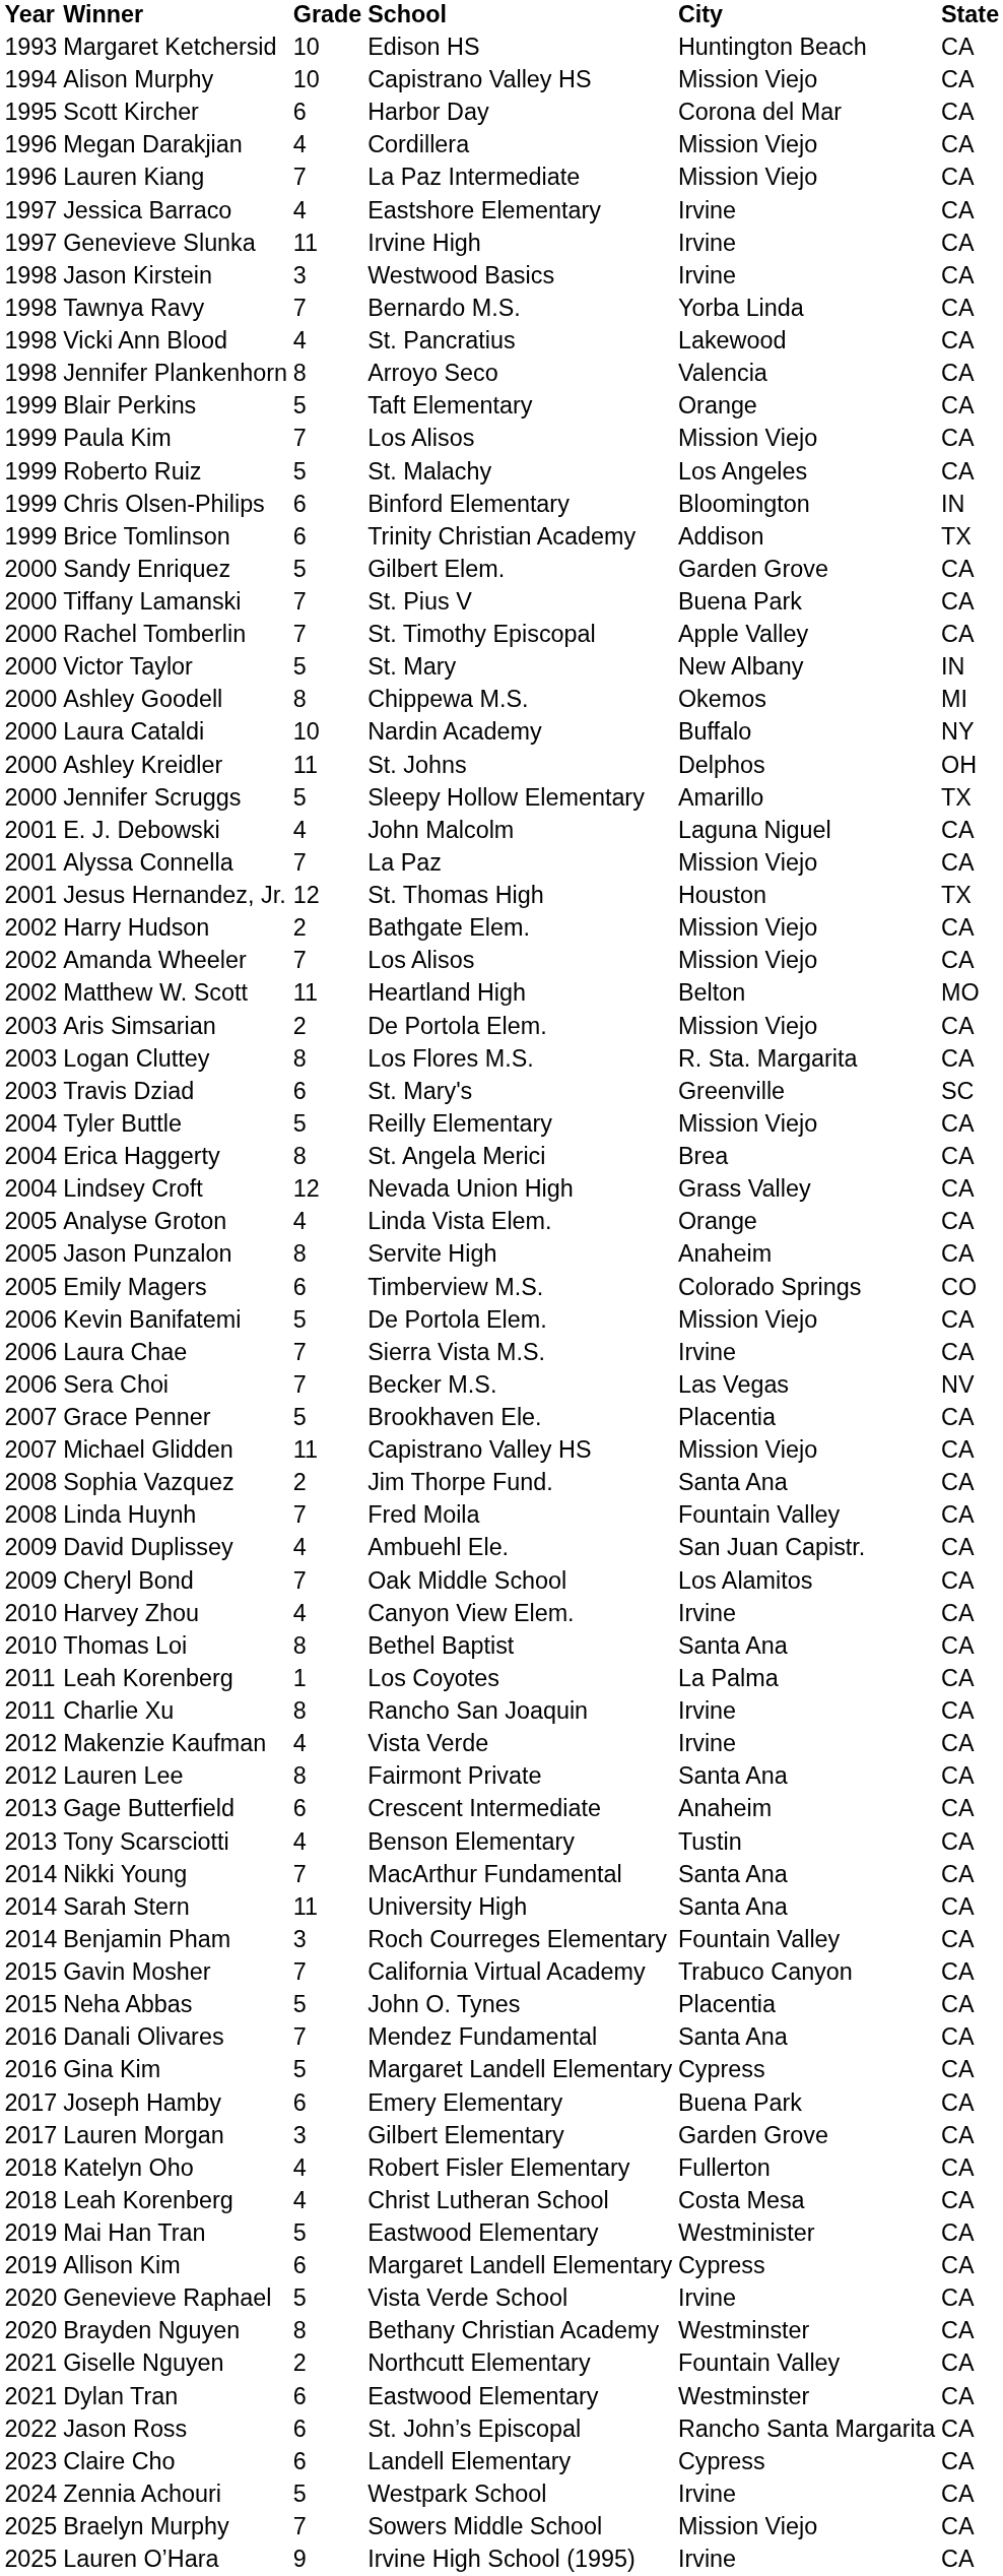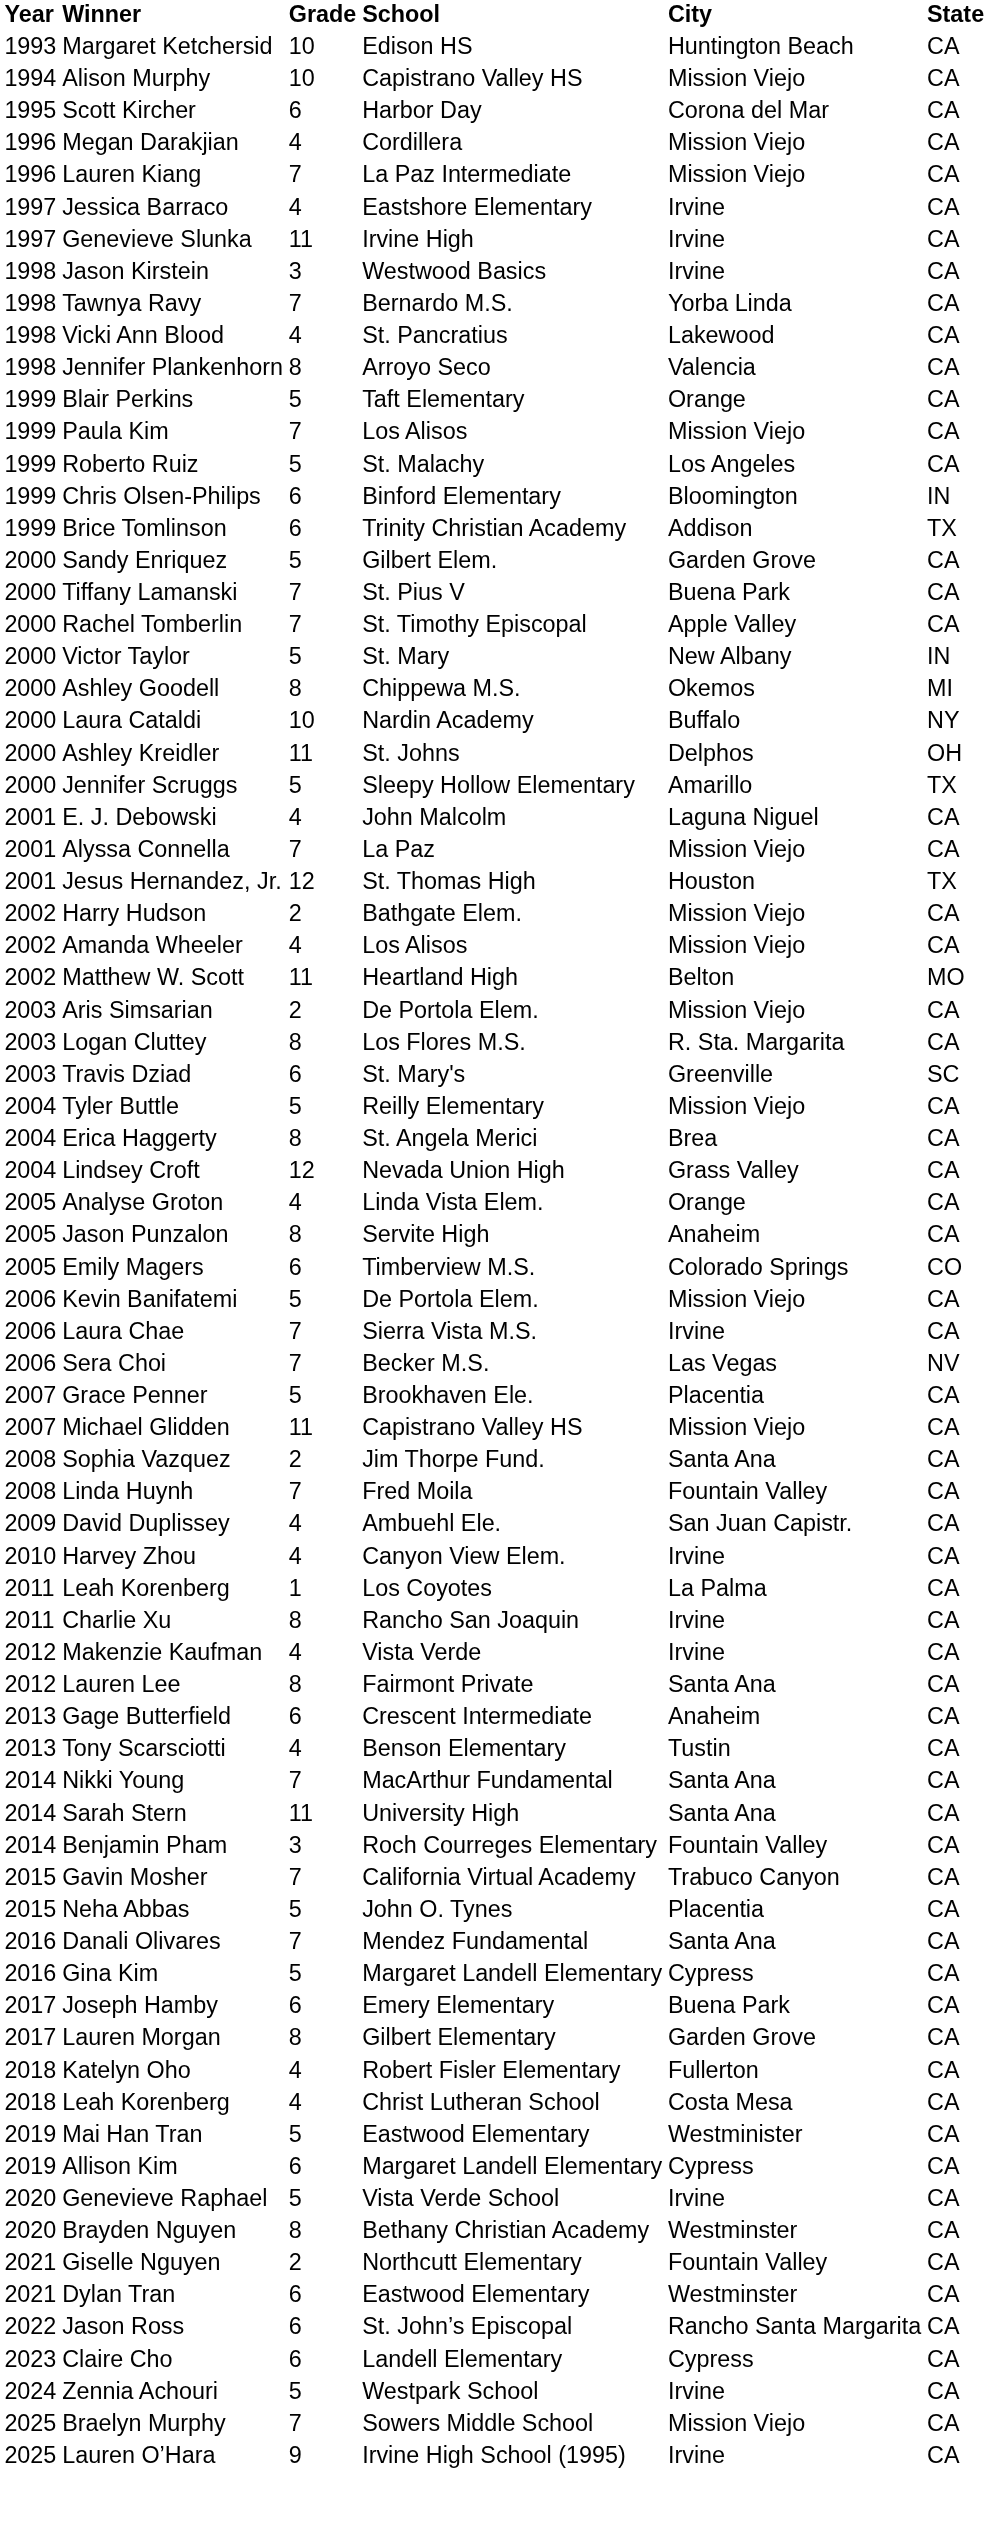 <table>
 <tr>
 <td><strong>Year</strong></td>
 <td><strong>Winner</strong></td>
 <td><strong>Grade</strong></td>
 <td><strong>School</strong></td>
 <td><strong>City</strong></td>
 <td><strong>State</strong></td>
 </tr>
 <tr>
 <td>1993</td>
 <td>Margaret Ketchersid</td>
 <td>10</td>
 <td>Edison HS</td>
 <td>Huntington Beach</td>
 <td>CA</td>
 </tr>
 <tr>
 <td>1994</td>
 <td>Alison Murphy</td>
 <td>10</td>
 <td>Capistrano Valley HS</td>
 <td>Mission Viejo</td>
 <td>CA</td>
 </tr>
 <tr>
 <td>1995</td>
 <td>Scott Kircher</td>
 <td>6</td>
 <td>Harbor Day</td>
 <td>Corona del Mar</td>
 <td>CA</td>
 </tr>
 <tr>
 <td>1996</td>
 <td>Megan Darakjian</td>
 <td>4</td>
 <td>Cordillera</td>
 <td>Mission Viejo</td>
 <td>CA</td>
 </tr>
 <tr>
 <td>1996</td>
 <td>Lauren Kiang</td>
 <td>7</td>
 <td>La Paz Intermediate</td>
 <td>Mission Viejo</td>
 <td>CA</td>
 </tr>
 <tr>
 <td>1997</td>
 <td>Jessica Barraco</td>
 <td>4</td>
 <td>Eastshore Elementary</td>
 <td>Irvine</td>
 <td>CA</td>
 </tr>
 <tr>
 <td>1997</td>
 <td>Genevieve Slunka</td>
 <td>11</td>
 <td>Irvine High</td>
 <td>Irvine</td>
 <td>CA</td>
 </tr>
 <tr>
 <td>1998</td>
 <td>Jason Kirstein</td>
 <td>3</td>
 <td>Westwood Basics</td>
 <td>Irvine</td>
 <td>CA</td>
 </tr>
 <tr>
 <td>1998</td>
 <td>Tawnya Ravy</td>
 <td>7</td>
 <td>Bernardo M.S.</td>
 <td>Yorba Linda</td>
 <td>CA</td>
 </tr>
 <tr>
 <td>1998</td>
 <td>Vicki Ann Blood</td>
 <td>4</td>
 <td>St. Pancratius</td>
 <td>Lakewood</td>
 <td>CA</td>
 </tr>
 <tr>
 <td>1998</td>
 <td>Jennifer Plankenhorn</td>
 <td>8</td>
 <td>Arroyo Seco</td>
 <td>Valencia</td>
 <td>CA</td>
 </tr>
 <tr>
 <td>1999</td>
 <td>Blair Perkins</td>
 <td>5</td>
 <td>Taft Elementary</td>
 <td>Orange</td>
 <td>CA</td>
 </tr>
 <tr>
 <td>1999</td>
 <td>Paula Kim</td>
 <td>7</td>
 <td>Los Alisos</td>
 <td>Mission Viejo</td>
 <td>CA</td>
 </tr>
 <tr>
 <td>1999</td>
 <td>Roberto Ruiz</td>
 <td>5</td>
 <td>St. Malachy</td>
 <td>Los Angeles</td>
 <td>CA</td>
 </tr>
 <tr>
 <td>1999</td>
 <td>Chris Olsen-Philips</td>
 <td>6</td>
 <td>Binford Elementary</td>
 <td>Bloomington</td>
 <td>IN</td>
 </tr>
 <tr>
 <td>1999</td>
 <td>Brice Tomlinson</td>
 <td>6</td>
 <td>Trinity Christian Academy</td>
 <td>Addison</td>
 <td>TX</td>
 </tr>
 <tr>
 <td>2000</td>
 <td>Sandy Enriquez</td>
 <td>5</td>
 <td>Gilbert Elem.</td>
 <td>Garden Grove</td>
 <td>CA</td>
 </tr>
 <tr>
 <td>2000</td>
 <td>Tiffany Lamanski</td>
 <td>7</td>
 <td>St. Pius V</td>
 <td>Buena Park</td>
 <td>CA</td>
 </tr>
 <tr>
 <td>2000</td>
 <td>Rachel Tomberlin</td>
 <td>7</td>
 <td>St. Timothy Episcopal</td>
 <td>Apple Valley</td>
 <td>CA</td>
 </tr>
 <tr>
 <td>2000</td>
 <td>Victor Taylor</td>
 <td>5</td>
 <td>St. Mary</td>
 <td>New Albany</td>
 <td>IN</td>
 </tr>
 <tr>
 <td>2000</td>
 <td>Ashley Goodell</td>
 <td>8</td>
 <td>Chippewa M.S.</td>
 <td>Okemos</td>
 <td>MI</td>
 </tr>
 <tr>
 <td>2000</td>
 <td>Laura Cataldi</td>
 <td>10</td>
 <td>Nardin Academy</td>
 <td>Buffalo</td>
 <td>NY</td>
 </tr>
 <tr>
 <td>2000</td>
 <td>Ashley Kreidler</td>
 <td>11</td>
 <td>St. Johns</td>
 <td>Delphos</td>
 <td>OH</td>
 </tr>
 <tr>
 <td>2000</td>
 <td>Jennifer Scruggs</td>
 <td>5</td>
 <td>Sleepy Hollow Elementary</td>
 <td>Amarillo</td>
 <td>TX</td>
 </tr>
 <tr>
 <td>2001</td>
 <td>E. J. Debowski</td>
 <td>4</td>
 <td>John Malcolm</td>
 <td>Laguna Niguel</td>
 <td>CA</td>
 </tr>
 <tr>
 <td>2001</td>
 <td>Alyssa Connella</td>
 <td>7</td>
 <td>La Paz</td>
 <td>Mission Viejo</td>
 <td>CA</td>
 </tr>
 <tr>
 <td>2001</td>
 <td>Jesus Hernandez, Jr.</td>
 <td>12</td>
 <td>St. Thomas High</td>
 <td>Houston</td>
 <td>TX</td>
 </tr>
 <tr>
 <td>2002</td>
 <td>Harry Hudson</td>
 <td>2</td>
 <td>Bathgate Elem.</td>
 <td>Mission Viejo</td>
 <td>CA</td>
 </tr>
 <tr>
 <td>2002</td>
 <td>Amanda Wheeler</td>
-<td>7</td>
+<td>4</td>
 <td>Los Alisos</td>
 <td>Mission Viejo</td>
 <td>CA</td>
 </tr>
 <tr>
 <td>2002</td>
 <td>Matthew W. Scott</td>
 <td>11</td>
 <td>Heartland High</td>
 <td>Belton</td>
 <td>MO</td>
 </tr>
 <tr>
 <td>2003</td>
 <td>Aris Simsarian</td>
 <td>2</td>
 <td>De Portola Elem.</td>
 <td>Mission Viejo</td>
 <td>CA</td>
 </tr>
 <tr>
 <td>2003</td>
 <td>Logan Cluttey</td>
 <td>8</td>
 <td>Los Flores M.S.</td>
 <td>R. Sta. Margarita</td>
 <td>CA</td>
 </tr>
 <tr>
 <td>2003</td>
 <td>Travis Dziad</td>
 <td>6</td>
 <td>St. Mary's</td>
 <td>Greenville</td>
 <td>SC</td>
 </tr>
 <tr>
 <td>2004</td>
 <td>Tyler Buttle</td>
 <td>5</td>
 <td>Reilly Elementary</td>
 <td>Mission Viejo</td>
 <td>CA</td>
 </tr>
 <tr>
 <td>2004</td>
 <td>Erica Haggerty</td>
 <td>8</td>
 <td>St. Angela Merici</td>
 <td>Brea</td>
 <td>CA</td>
 </tr>
 <tr>
 <td>2004</td>
 <td>Lindsey Croft</td>
 <td>12</td>
 <td>Nevada Union High</td>
 <td>Grass Valley</td>
 <td>CA</td>
 </tr>
 <tr>
 <td>2005</td>
 <td>Analyse Groton</td>
 <td>4</td>
 <td>Linda Vista Elem.</td>
 <td>Orange</td>
 <td>CA</td>
 </tr>
 <tr>
 <td>2005</td>
 <td>Jason Punzalon</td>
 <td>8</td>
 <td>Servite High</td>
 <td>Anaheim</td>
 <td>CA</td>
 </tr>
 <tr>
 <td>2005</td>
 <td>Emily Magers</td>
 <td>6</td>
 <td>Timberview M.S.</td>
 <td>Colorado Springs</td>
 <td>CO</td>
 </tr>
 <tr>
 <td>2006</td>
 <td>Kevin Banifatemi</td>
 <td>5</td>
 <td>De Portola Elem.</td>
 <td>Mission Viejo</td>
 <td>CA</td>
 </tr>
 <tr>
 <td>2006</td>
 <td>Laura Chae</td>
 <td>7</td>
 <td>Sierra Vista M.S.</td>
 <td>Irvine</td>
 <td>CA</td>
 </tr>
 <tr>
 <td>2006</td>
 <td>Sera Choi</td>
 <td>7</td>
 <td>Becker M.S.</td>
 <td>Las Vegas</td>
 <td>NV</td>
 </tr>
 <tr>
 <td>2007</td>
 <td>Grace Penner</td>
 <td>5</td>
 <td>Brookhaven Ele.</td>
 <td>Placentia</td>
 <td>CA</td>
 </tr>
 <tr>
 <td>2007</td>
 <td>Michael Glidden</td>
 <td>11</td>
 <td>Capistrano Valley HS</td>
 <td>Mission Viejo</td>
 <td>CA</td>
 </tr>
 <tr>
 <td>2008</td>
 <td>Sophia Vazquez</td>
 <td>2</td>
 <td>Jim Thorpe Fund.</td>
 <td>Santa Ana</td>
 <td>CA</td>
 </tr>
 <tr>
 <td>2008</td>
 <td>Linda Huynh</td>
 <td>7</td>
 <td>Fred Moila</td>
 <td>Fountain Valley</td>
 <td>CA</td>
 </tr>
 <tr>
 <td>2009</td>
 <td>David Duplissey</td>
 <td>4</td>
 <td>Ambuehl Ele.</td>
 <td>San Juan Capistr.</td>
 <td>CA</td>
 </tr>
 <tr>
-<td>2009</td>
-<td>Cheryl Bond</td>
-<td>7</td>
-<td>Oak Middle School</td>
-<td>Los Alamitos</td>
-<td>CA</td>
-</tr>
-<tr>
 <td>2010</td>
 <td>Harvey Zhou</td>
 <td>4</td>
 <td>Canyon View Elem.</td>
 <td>Irvine</td>
-<td>CA</td>
-</tr>
-<tr>
-<td>2010</td>
-<td>Thomas Loi</td>
-<td>8</td>
-<td>Bethel Baptist</td>
-<td>Santa Ana</td>
 <td>CA</td>
 </tr>
 <tr>
 <td>2011</td>
 <td>Leah Korenberg</td>
 <td>1</td>
 <td>Los Coyotes</td>
 <td>La Palma</td>
 <td>CA</td>
 </tr>
 <tr>
 <td>2011</td>
 <td>Charlie Xu</td>
 <td>8</td>
 <td>Rancho San Joaquin</td>
 <td>Irvine</td>
 <td>CA</td>
 </tr>
 <tr>
 <td>2012</td>
 <td>Makenzie Kaufman</td>
 <td>4</td>
 <td>Vista Verde</td>
 <td>Irvine</td>
 <td>CA</td>
 </tr>
 <tr>
 <td>2012</td>
 <td>Lauren Lee</td>
 <td>8</td>
 <td>Fairmont Private</td>
 <td>Santa Ana</td>
 <td>CA</td>
 </tr>
 <tr>
 <td>2013</td>
 <td>Gage Butterfield</td>
 <td>6</td>
 <td>Crescent Intermediate</td>
 <td>Anaheim</td>
 <td>CA</td>
 </tr>
 <tr>
 <td>2013</td>
 <td>Tony Scarsciotti</td>
 <td>4</td>
 <td>Benson Elementary</td>
 <td>Tustin</td>
 <td>CA</td>
 </tr>
 <tr>
 <td>2014</td>
 <td>Nikki Young</td>
 <td>7</td>
 <td>MacArthur Fundamental</td>
 <td>Santa Ana</td>
 <td>CA</td>
 </tr>
 <tr>
 <td>2014</td>
 <td>Sarah Stern</td>
 <td>11</td>
 <td>University High</td>
 <td>Santa Ana</td>
 <td>CA</td>
 </tr>
 <tr>
 <td>2014</td>
 <td>Benjamin Pham</td>
 <td>3</td>
 <td>Roch Courreges Elementary</td>
 <td>Fountain Valley</td>
 <td>CA</td>
 </tr>
 <tr>
 <td>2015</td>
 <td>Gavin Mosher</td>
 <td>7</td>
 <td>California Virtual Academy</td>
 <td>Trabuco Canyon</td>
 <td>CA</td>
 </tr>
 <tr>
 <td>2015</td>
 <td>Neha Abbas</td>
 <td>5</td>
 <td>John O. Tynes</td>
 <td>Placentia</td>
 <td>CA</td>
 </tr>
 <tr>
 <td>2016</td>
 <td>Danali Olivares</td>
 <td>7</td>
 <td>Mendez Fundamental</td>
 <td>Santa Ana</td>
 <td>CA</td>
 </tr>
 <tr>
 <td>2016</td>
 <td>Gina Kim</td>
 <td>5</td>
 <td>Margaret Landell Elementary</td>
 <td>Cypress</td>
 <td>CA</td>
 </tr>
 <tr>
 <td>2017</td>
 <td>Joseph Hamby</td>
 <td>6</td>
 <td>Emery Elementary</td>
 <td>Buena Park</td>
 <td>CA</td>
 </tr>
 <tr>
 <td>2017</td>
 <td>Lauren Morgan</td>
-<td>3</td>
+<td>8</td>
 <td>Gilbert Elementary</td>
 <td>Garden Grove</td>
 <td>CA</td>
 </tr>
 <tr>
 <td>2018</td>
 <td>Katelyn Oho</td>
 <td>4</td>
 <td>Robert Fisler Elementary</td>
 <td>Fullerton</td>
 <td>CA</td>
 </tr>
 <tr>
 <td>2018</td>
 <td>Leah Korenberg</td>
 <td>4</td>
 <td>Christ Lutheran School</td>
 <td>Costa Mesa</td>
 <td>CA</td>
 </tr>
 <tr>
 <td>2019</td>
 <td>Mai Han Tran</td>
 <td>5</td>
 <td>Eastwood Elementary</td>
 <td>Westminister</td>
 <td>CA</td>
 </tr>
 <tr>
 <td>2019</td>
 <td>Allison Kim</td>
 <td>6</td>
 <td>Margaret Landell Elementary</td>
 <td>Cypress</td>
 <td>CA</td>
 </tr>
 <tr>
 <td>2020</td>
 <td>Genevieve Raphael</td>
 <td>5</td>
 <td>Vista Verde School</td>
 <td>Irvine</td>
 <td>CA</td>
 </tr>
 <tr>
 <td>2020</td>
 <td>Brayden Nguyen</td>
 <td>8</td>
 <td>Bethany Christian Academy</td>
 <td>Westminster</td>
 <td>CA</td>
 </tr>
 <tr>
 <td>2021</td>
 <td>Giselle Nguyen</td>
 <td>2</td>
 <td>Northcutt Elementary</td>
 <td>Fountain Valley</td>
 <td>CA</td>
 </tr>
 <tr>
 <td>2021</td>
 <td>Dylan Tran</td>
 <td>6</td>
 <td>Eastwood Elementary</td>
 <td>Westminster</td>
 <td>CA</td>
 </tr>
 <tr>
 <td>2022</td>
 <td>Jason Ross</td>
 <td>6</td>
 <td>St. John’s Episcopal</td>
 <td>Rancho Santa Margarita</td>
 <td>CA</td>
 </tr>
 <tr>
 <td>2023</td>
 <td>Claire Cho</td>
 <td>6</td>
 <td>Landell Elementary</td>
 <td>Cypress</td>
 <td>CA</td>
 </tr>
 <tr>
 <td>2024</td>
 <td>Zennia Achouri</td>
 <td>5</td>
 <td>Westpark School</td>
 <td>Irvine</td>
 <td>CA</td>
 </tr>
 <tr>
 <td>2025</td>
 <td>Braelyn Murphy</td>
 <td>7</td>
 <td>Sowers Middle School</td>
 <td>Mission Viejo</td>
 <td>CA</td>
 </tr>
 <tr>
 <td>2025</td>
 <td>Lauren O’Hara</td>
 <td>9</td>
 <td>Irvine High School (1995)</td>
 <td>Irvine</td>
 <td>CA</td>
 </tr>
 </table>
